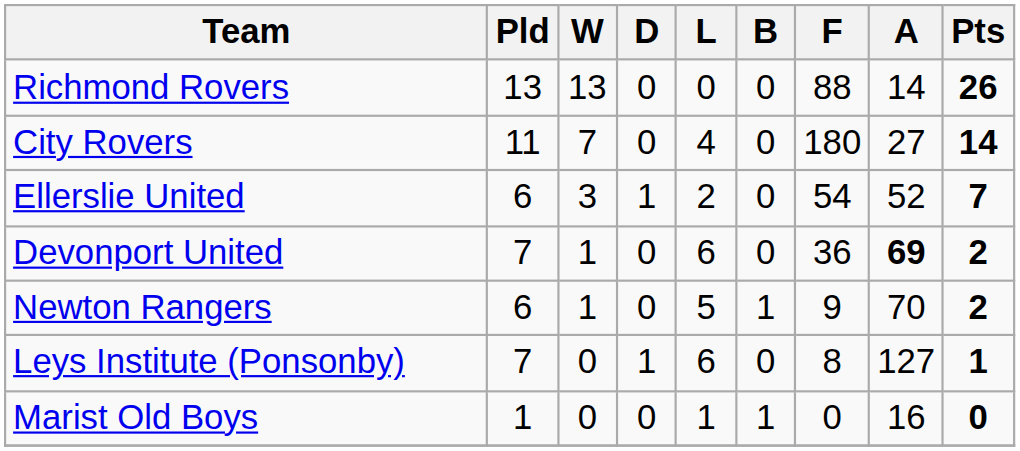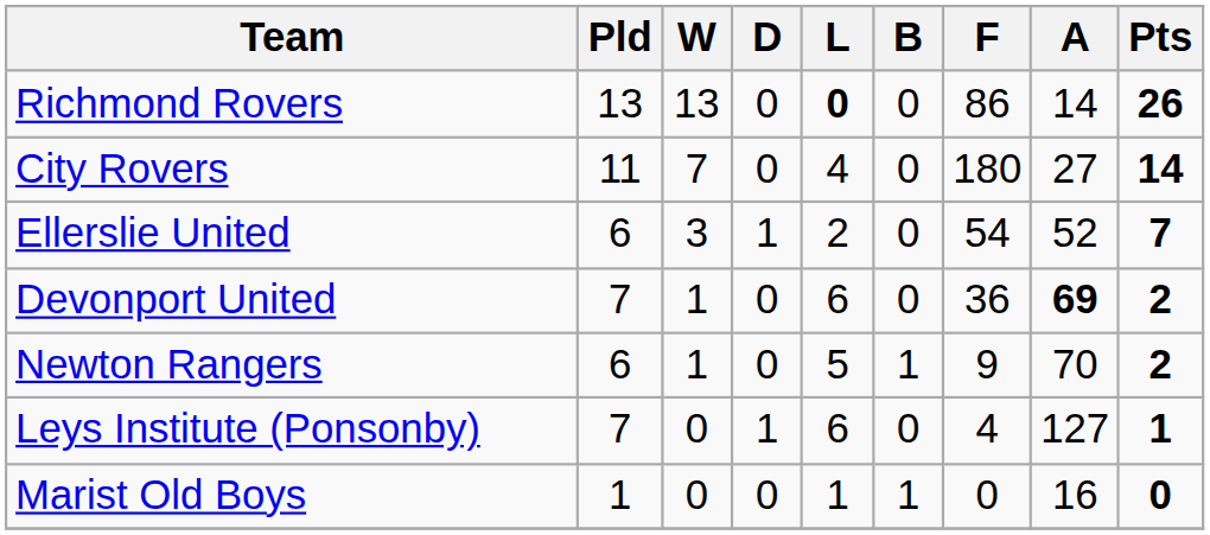 <table class="wikitable" style="text-align:center;">
 <tr>
 <th width=215>Team</th>
 <th width=20 abbr="Played">Pld</th>
 <th width=20 abbr="Won">W</th>
 <th width=20 abbr="Drawn">D</th>
 <th width=20 abbr="Lost">L</th>
 <th width=20 abbr="Bye">B</th>
 <th width=20 abbr="For">F</th>
 <th width=20 abbr="Against">A</th>
 <th width=20 abbr="Points">Pts</th>
 </tr>
 <tr>
 <td style="text-align:left;"><a href='#'>Richmond Rovers</a></td>
 <td>13</td>
 <td>13</td>
 <td>0</td>
+<td><strong>0</strong></td>
 <td>0</td>
-<td>0</td>
-<td>88</td>
+<td>86</td>
 <td>14</td>
 <td><strong>26</strong></td>
 </tr>
 <tr>
 <td style="text-align:left;"><a href='#'>City Rovers</a></td>
 <td>11</td>
 <td>7</td>
 <td>0</td>
 <td>4</td>
 <td>0</td>
 <td>180</td>
 <td>27</td>
 <td><strong>14</strong></td>
 </tr>
 <tr>
 <td style="text-align:left;"><a href='#'>Ellerslie United</a></td>
 <td>6</td>
 <td>3</td>
 <td>1</td>
 <td>2</td>
 <td>0</td>
 <td>54</td>
 <td>52</td>
 <td><strong>7</strong></td>
 </tr>
 <tr>
 <td style="text-align:left;"><a href='#'>Devonport United</a></td>
 <td>7</td>
 <td>1</td>
 <td>0</td>
 <td>6</td>
 <td>0</td>
 <td>36</td>
 <td><strong>69</strong></td>
 <td><strong>2</strong></td>
 </tr>
 <tr>
 <td style="text-align:left;"><a href='#'>Newton Rangers</a></td>
 <td>6</td>
 <td>1</td>
 <td>0</td>
 <td>5</td>
 <td>1</td>
 <td>9</td>
 <td>70</td>
 <td><strong>2</strong></td>
 </tr>
 <tr>
 <td style="text-align:left;"><a href='#'>Leys Institute (Ponsonby)</a></td>
 <td>7</td>
 <td>0</td>
 <td>1</td>
 <td>6</td>
 <td>0</td>
-<td>8</td>
+<td>4</td>
 <td>127</td>
 <td><strong>1</strong></td>
 </tr>
 <tr>
 <td style="text-align:left;"><a href='#'>Marist Old Boys</a></td>
 <td>1</td>
 <td>0</td>
 <td>0</td>
 <td>1</td>
 <td>1</td>
 <td>0</td>
 <td>16</td>
 <td><strong>0</strong></td>
 </tr>
 <tr>
 </tr>
 </table>
